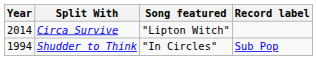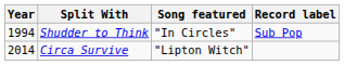 <table class="wikitable" align="center">
 <tr>
 <th>Year</th>
 <th>Split With</th>
 <th>Song featured</th>
 <th>Record label</th>
 </tr>
 <tr>
+<td>1994</td>
+<td><em><a href='#'>Shudder to Think</a></em></td>
+<td>"In Circles"</td>
+<td><a href='#'>Sub Pop</a></td>
+</tr>
+<tr>
 <td>2014</td>
 <td><em><a href='#'>Circa Survive</a></em></td>
 <td>"Lipton Witch"</td>
 <td></td>
 </tr>
-<tr>
-<td>1994</td>
-<td><em><a href='#'>Shudder to Think</a></em></td>
-<td>"In Circles"</td>
-<td><a href='#'>Sub Pop</a></td>
-</tr>
 </table>
